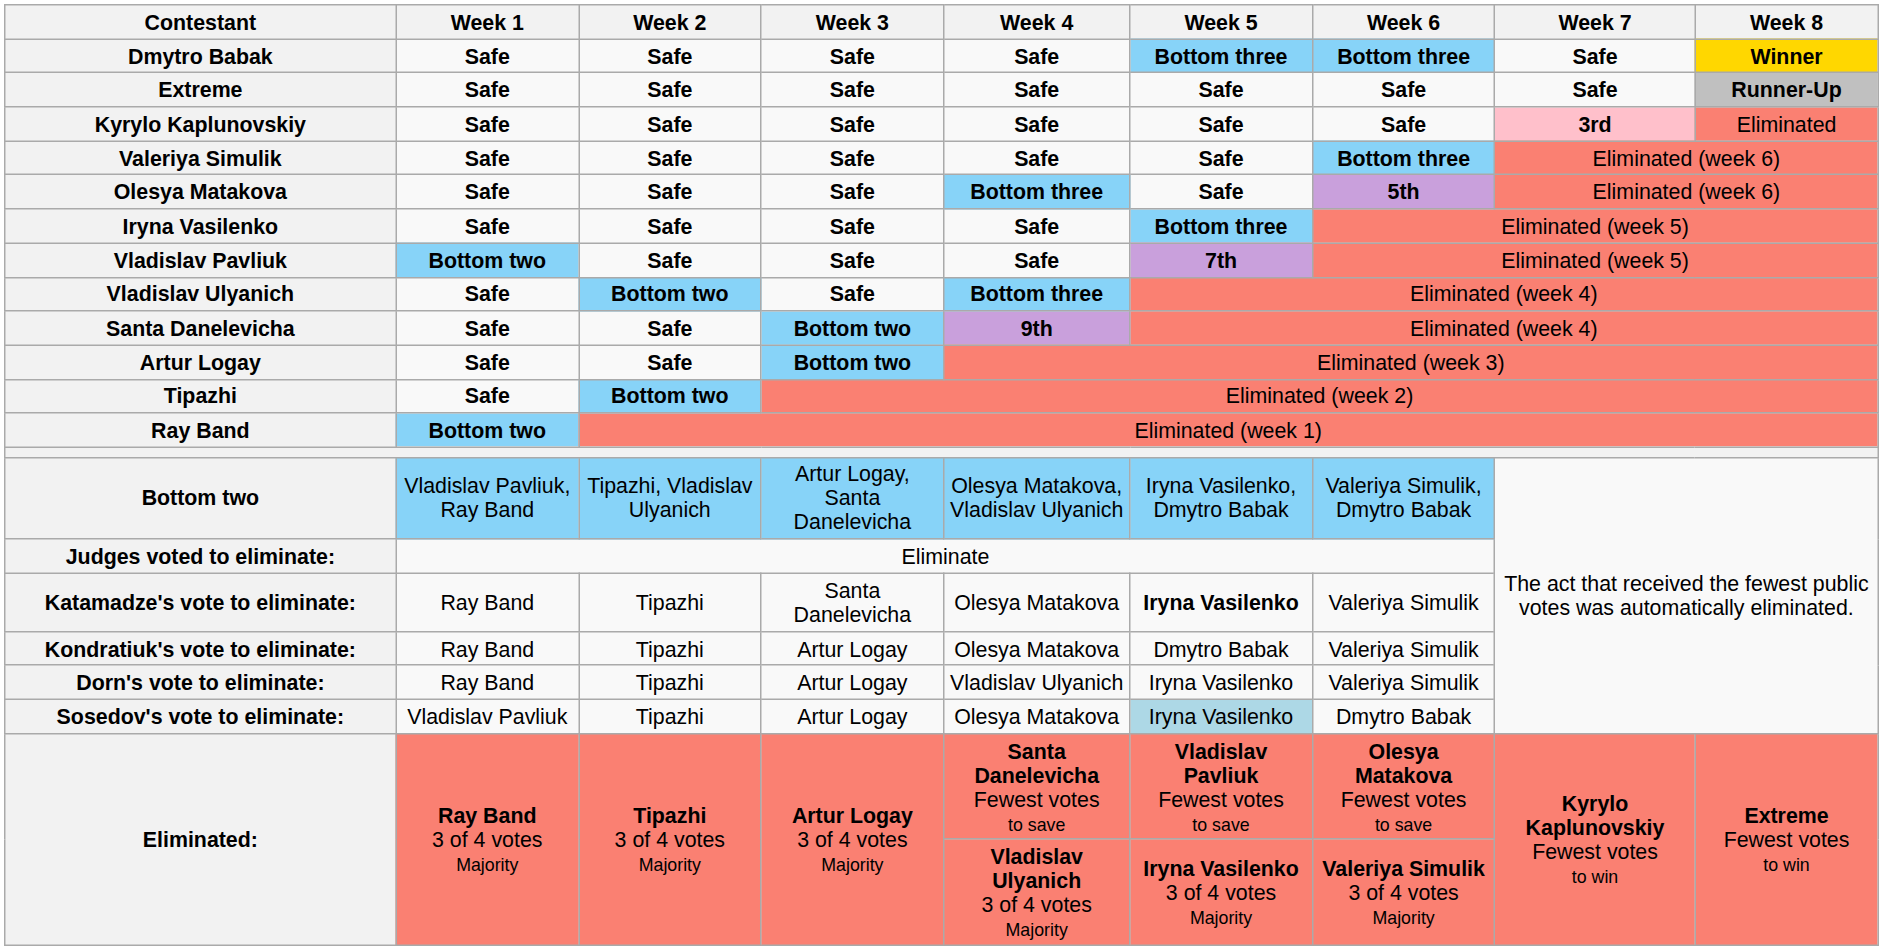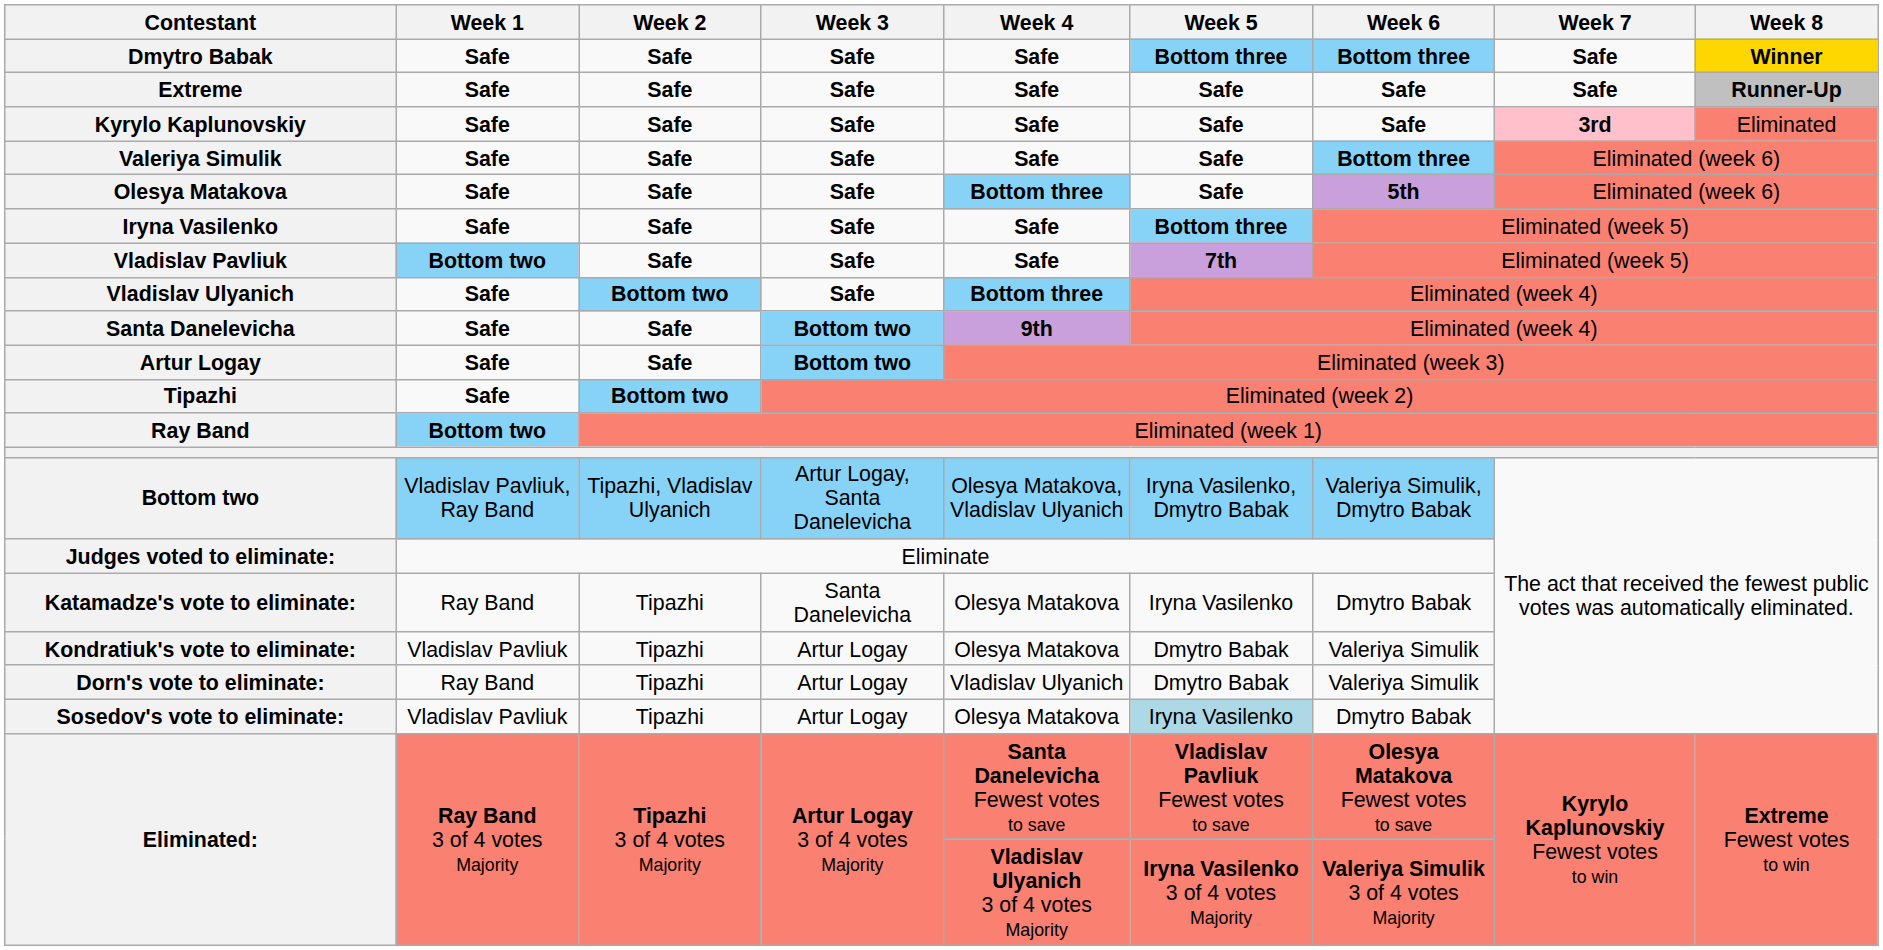 <table class="wikitable" style="text-align:center; font-size:89%">
 <tr>
 <th style="width:15%" rowspan="1" scope="col">Contestant</th>
 <th style="width:7%" rowspan="1" scope="col">Week 1</th>
 <th style="width:7%" rowspan="1" scope="col">Week 2</th>
 <th style="width:7%" rowspan="1" scope="col">Week 3</th>
 <th style="width:7%" rowspan="1" scope="col">Week 4</th>
 <th style="width:7%" rowspan="1" scope="col">Week 5</th>
 <th style="width:7%" rowspan="1" scope="col">Week 6</th>
 <th style="width:7%" rowspan="1" scope="col">Week 7</th>
 <th style="width:7%" rowspan="1" scope="col">Week 8</th>
 </tr>
 <tr>
 <th scope="row">Dmytro Babak</th>
 <td><strong>Safe</strong></td>
 <td><strong>Safe</strong></td>
 <td><strong>Safe</strong></td>
 <td><strong>Safe</strong></td>
 <td style="background:#87D3F8"><strong>Bottom three</strong></td>
 <td style="background:#87D3F8"><strong>Bottom three</strong></td>
 <td><strong>Safe</strong></td>
 <td style="background:gold"><strong>Winner</strong></td>
 </tr>
 <tr>
 <th scope="row">Extreme</th>
 <td><strong>Safe</strong></td>
 <td><strong>Safe</strong></td>
 <td><strong>Safe</strong></td>
 <td><strong>Safe</strong></td>
 <td><strong>Safe</strong></td>
 <td><strong>Safe</strong></td>
 <td><strong>Safe</strong></td>
 <td style="background:silver"><strong>Runner-Up</strong></td>
 </tr>
 <tr>
 <th scope="row">Kyrylo Kaplunovskiy</th>
 <td><strong>Safe</strong></td>
 <td><strong>Safe</strong></td>
 <td><strong>Safe</strong></td>
 <td><strong>Safe</strong></td>
 <td><strong>Safe</strong></td>
 <td><strong>Safe</strong></td>
 <td style="background:pink"><strong>3rd</strong></td>
 <td colspan="1" style="background:salmon">Eliminated</td>
 </tr>
 <tr>
 <th scope="row">Valeriya Simulik</th>
 <td><strong>Safe</strong></td>
 <td><strong>Safe</strong></td>
 <td><strong>Safe</strong></td>
 <td><strong>Safe</strong></td>
 <td><strong>Safe</strong></td>
 <td style="background:#87D3F8"><strong>Bottom three</strong></td>
 <td colspan="2" style="background:salmon">Eliminated (week 6)</td>
 </tr>
 <tr>
 <th scope="row">Olesya Matakova</th>
 <td><strong>Safe</strong></td>
 <td><strong>Safe</strong></td>
 <td><strong>Safe</strong></td>
 <td style="background:#87D3F8"><strong>Bottom three</strong></td>
 <td><strong>Safe</strong></td>
 <td style="background:#C9A0DC"><strong>5th</strong></td>
 <td colspan="2" style="background:salmon">Eliminated (week 6)</td>
 </tr>
 <tr>
 <th scope="row">Iryna Vasilenko</th>
 <td><strong>Safe</strong></td>
 <td><strong>Safe</strong></td>
 <td><strong>Safe</strong></td>
 <td><strong>Safe</strong></td>
 <td style="background:#87D3F8"><strong>Bottom three</strong></td>
 <td colspan="3" style="background:salmon">Eliminated (week 5)</td>
 </tr>
 <tr>
 <th scope="row">Vladislav Pavliuk</th>
 <td style="background:#87D3F8"><strong>Bottom two</strong></td>
 <td><strong>Safe</strong></td>
 <td><strong>Safe</strong></td>
 <td><strong>Safe</strong></td>
 <td style="background:#C9A0DC"><strong>7th</strong></td>
 <td colspan="3" style="background:salmon">Eliminated (week 5)</td>
 </tr>
 <tr>
 <th scope="row">Vladislav Ulyanich</th>
 <td><strong>Safe</strong></td>
 <td style="background:#87D3F8"><strong>Bottom two</strong></td>
 <td><strong>Safe</strong></td>
 <td style="background:#87D3F8"><strong>Bottom three</strong></td>
 <td colspan="4" style="background:salmon">Eliminated (week 4)</td>
 </tr>
 <tr>
 <th scope="row">Santa Danelevicha</th>
 <td><strong>Safe</strong></td>
 <td><strong>Safe</strong></td>
 <td style="background:#87D3F8"><strong>Bottom two</strong></td>
 <td style="background:#C9A0DC"><strong>9th</strong></td>
 <td colspan="4" style="background:salmon">Eliminated (week 4)</td>
 </tr>
 <tr>
 <th scope="row">Artur Logay</th>
 <td><strong>Safe</strong></td>
 <td><strong>Safe</strong></td>
 <td style="background:#87D3F8"><strong>Bottom two</strong></td>
 <td colspan="5" style="background:salmon">Eliminated (week 3)</td>
 </tr>
 <tr>
 <th scope="row">Tipazhi</th>
 <td><strong>Safe</strong></td>
 <td style="background:#87D3F8"><strong>Bottom two</strong></td>
 <td colspan="6" style="background:salmon">Eliminated (week 2)</td>
 </tr>
 <tr>
 <th scope="row">Ray Band</th>
 <td style="background:#87D3F8"><strong>Bottom two</strong></td>
 <td colspan="7" style="background:salmon">Eliminated (week 1)</td>
 </tr>
 <tr>
 <th colspan="10"></th>
 </tr>
 <tr>
 <th scope="row">Bottom two</th>
 <td style="background:#87D3F8">Vladislav Pavliuk, Ray Band</td>
 <td style="background:#87D3F8">Tipazhi, Vladislav Ulyanich</td>
 <td style="background:#87D3F8">Artur Logay, Santa Danelevicha</td>
 <td style="background:#87D3F8">Olesya Matakova, Vladislav Ulyanich</td>
 <td style="background:#87D3F8">Iryna Vasilenko, Dmytro Babak</td>
 <td style="background:#87D3F8">Valeriya Simulik, Dmytro Babak</td>
 <td rowspan="6" colspan="2">The act that received the fewest public votes was automatically eliminated.</td>
 </tr>
 <tr>
 <th scope="row">Judges voted to eliminate:</th>
 <td colspan="6">Eliminate</td>
 </tr>
 <tr>
 <th scope="row">Katamadze's vote to eliminate:</th>
 <td>Ray Band</td>
 <td>Tipazhi</td>
 <td>Santa Danelevicha</td>
 <td>Olesya Matakova</td>
-<td><strong>Iryna Vasilenko</strong></td>
-<td>Valeriya Simulik</td>
+<td>Iryna Vasilenko</td>
+<td>Dmytro Babak</td>
 </tr>
 <tr>
 <th scope="row">Kondratiuk's vote to eliminate:</th>
-<td>Ray Band</td>
+<td>Vladislav Pavliuk</td>
 <td>Tipazhi</td>
 <td>Artur Logay</td>
 <td>Olesya Matakova</td>
 <td>Dmytro Babak</td>
 <td>Valeriya Simulik</td>
 </tr>
 <tr>
 <th scope="row">Dorn's vote to eliminate:</th>
 <td>Ray Band</td>
 <td>Tipazhi</td>
 <td>Artur Logay</td>
 <td>Vladislav Ulyanich</td>
-<td>Iryna Vasilenko</td>
+<td>Dmytro Babak</td>
 <td>Valeriya Simulik</td>
 </tr>
 <tr>
 <th scope="row">Sosedov's vote to eliminate:</th>
 <td>Vladislav Pavliuk</td>
 <td>Tipazhi</td>
 <td>Artur Logay</td>
 <td>Olesya Matakova</td>
 <td style="background: lightblue;">Iryna Vasilenko</td>
 <td>Dmytro Babak</td>
 </tr>
 <tr>
 <th scope="row" rowspan=2>Eliminated:</th>
 <td style="background:salmon;" rowspan=2><strong>Ray Band</strong><br>3 of 4 votes<br><small>Majority</small></td>
 <td style="background:salmon;" rowspan=2><strong>Tipazhi</strong><br>3 of 4 votes<br><small>Majority</small></td>
 <td style="background:salmon;" rowspan=2><strong>Artur Logay</strong><br>3 of 4 votes<br><small>Majority</small></td>
 <td style="background:salmon;"><strong>Santa Danelevicha</strong><br>Fewest votes<br><small>to save</small></td>
 <td style="background:salmon;"><strong>Vladislav Pavliuk</strong><br>Fewest votes<br><small>to save</small></td>
 <td style="background:salmon;" rowspan=1><strong>Olesya Matakova</strong><br>Fewest votes<br><small>to save</small></td>
 <td style="background:salmon;" rowspan=2><strong>Kyrylo<br>Kaplunovskiy</strong><br>Fewest votes<br><small>to win</small></td>
 <td style="background:salmon;" rowspan=2><strong>Extreme</strong><br>Fewest votes<br><small>to win</small></td>
 </tr>
 <tr>
 <td style="background:salmon;"><strong>Vladislav Ulyanich</strong><br>3 of 4 votes<br><small>Majority</small></td>
 <td style="background:salmon;"><strong>Iryna Vasilenko</strong><br>3 of 4 votes<br><small>Majority</small></td>
 <td style="background:salmon;" rowspan=1><strong>Valeriya Simulik </strong><br>3 of 4 votes<br><small>Majority</small></td>
 </tr>
 </table>
